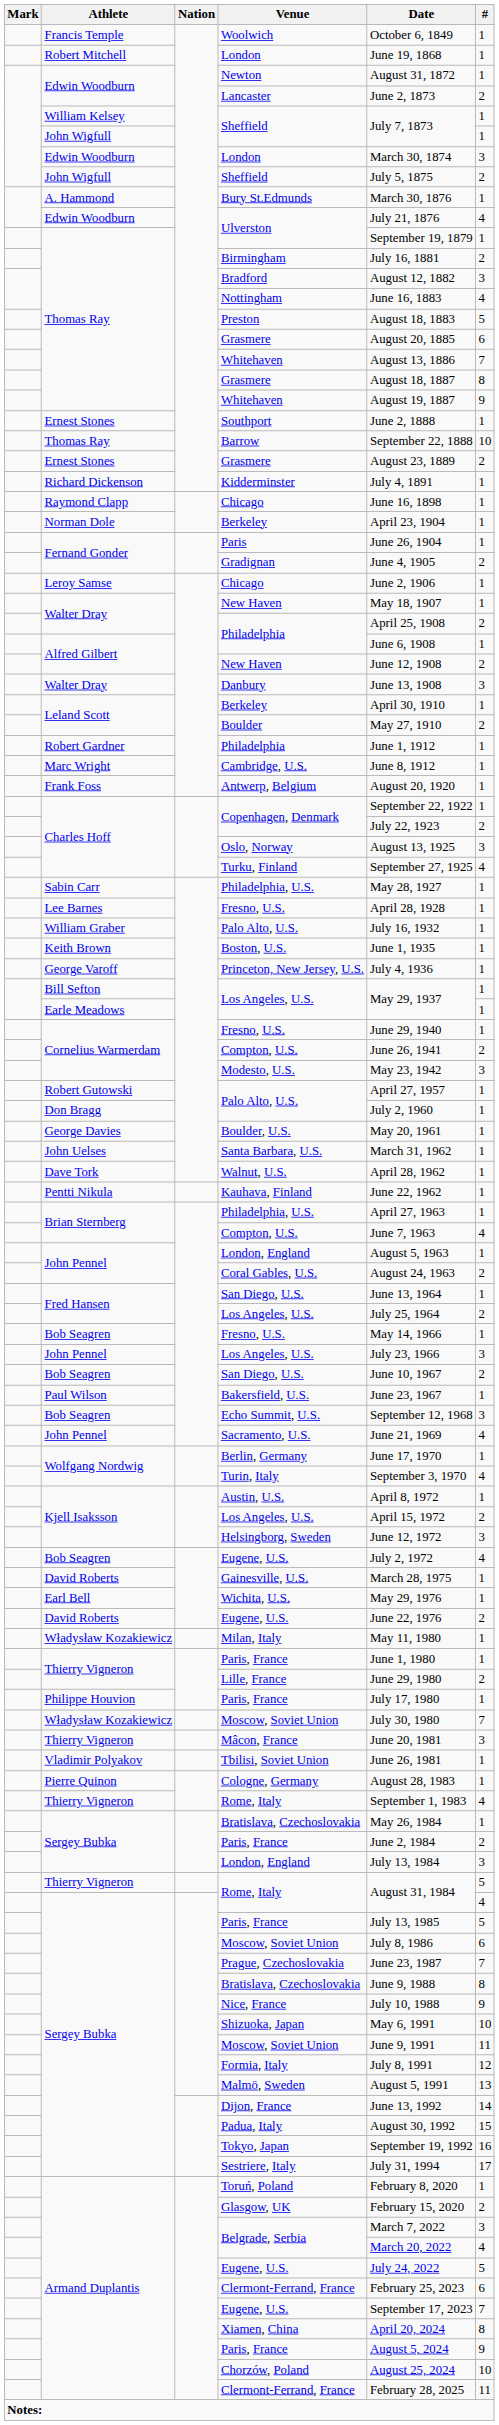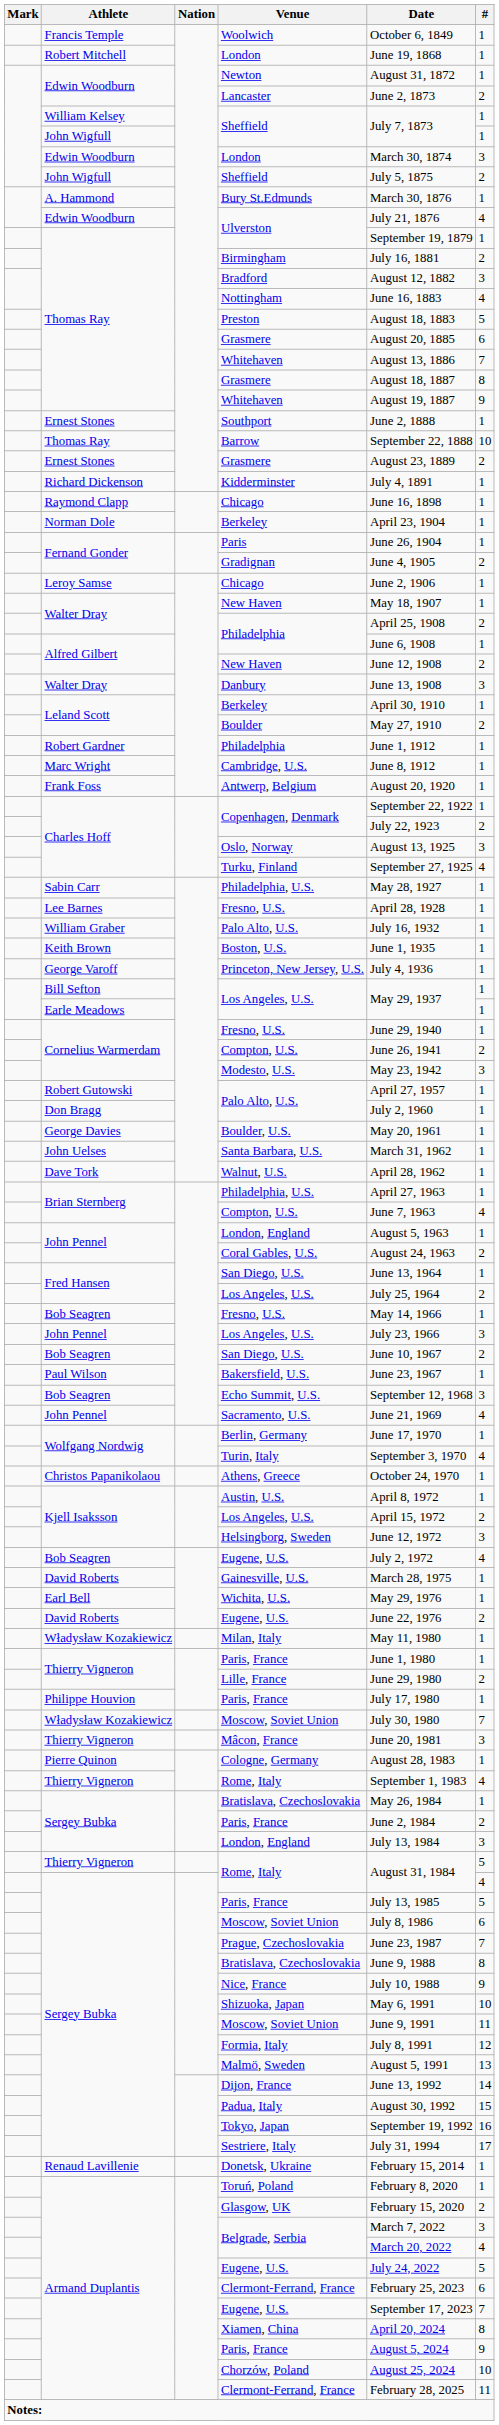 <table class="wikitable">
 <tr>
 <th>Mark</th>
 <th>Athlete</th>
 <th>Nation</th>
 <th>Venue</th>
 <th>Date</th>
 <th>#</th>
 </tr>
 <tr>
 <td></td>
 <td><a href='#'>Francis Temple</a></td>
 <td rowspan=23></td>
 <td><a href='#'>Woolwich</a></td>
 <td>October 6, 1849</td>
 <td>1</td>
 </tr>
 <tr>
 <td></td>
 <td><a href='#'>Robert Mitchell</a></td>
 <td><a href='#'>London</a></td>
 <td>June 19, 1868</td>
 <td>1</td>
 </tr>
 <tr>
 <td rowspan=6></td>
 <td rowspan=2><a href='#'>Edwin Woodburn</a></td>
 <td><a href='#'>Newton</a></td>
 <td>August 31, 1872</td>
 <td>1</td>
 </tr>
 <tr>
 <td><a href='#'>Lancaster</a></td>
 <td>June 2, 1873</td>
 <td>2</td>
 </tr>
 <tr>
 <td><a href='#'>William Kelsey</a></td>
 <td rowspan=2><a href='#'>Sheffield</a></td>
 <td rowspan=2>July 7, 1873</td>
 <td>1</td>
 </tr>
 <tr>
 <td><a href='#'>John Wigfull</a></td>
 <td>1</td>
 </tr>
 <tr>
 <td><a href='#'>Edwin Woodburn</a></td>
 <td><a href='#'>London</a></td>
 <td>March 30, 1874</td>
 <td>3</td>
 </tr>
 <tr>
 <td><a href='#'>John Wigfull</a></td>
 <td><a href='#'>Sheffield</a></td>
 <td>July 5, 1875</td>
 <td>2</td>
 </tr>
 <tr>
 <td rowspan=2></td>
 <td><a href='#'>A. Hammond</a></td>
 <td><a href='#'>Bury St.Edmunds</a></td>
 <td>March 30, 1876</td>
 <td>1</td>
 </tr>
 <tr>
 <td><a href='#'>Edwin Woodburn</a></td>
 <td rowspan=2><a href='#'>Ulverston</a></td>
 <td>July 21, 1876</td>
 <td>4</td>
 </tr>
 <tr>
 <td></td>
 <td rowspan=9><a href='#'>Thomas Ray</a></td>
 <td>September 19, 1879</td>
 <td>1</td>
 </tr>
 <tr>
 <td></td>
 <td><a href='#'>Birmingham</a></td>
 <td>July 16, 1881</td>
 <td>2</td>
 </tr>
 <tr>
 <td rowspan=2></td>
 <td><a href='#'>Bradford</a></td>
 <td>August 12, 1882</td>
 <td>3</td>
 </tr>
 <tr>
 <td><a href='#'>Nottingham</a></td>
 <td>June 16, 1883</td>
 <td>4</td>
 </tr>
 <tr>
 <td></td>
 <td><a href='#'>Preston</a></td>
 <td>August 18, 1883</td>
 <td>5</td>
 </tr>
 <tr>
 <td></td>
 <td><a href='#'>Grasmere</a></td>
 <td>August 20, 1885</td>
 <td>6</td>
 </tr>
 <tr>
 <td></td>
 <td><a href='#'>Whitehaven</a></td>
 <td>August 13, 1886</td>
 <td>7</td>
 </tr>
 <tr>
 <td></td>
 <td><a href='#'>Grasmere</a></td>
 <td>August 18, 1887</td>
 <td>8</td>
 </tr>
 <tr>
 <td></td>
 <td><a href='#'>Whitehaven</a></td>
 <td>August 19, 1887</td>
 <td>9</td>
 </tr>
 <tr>
 <td></td>
 <td><a href='#'>Ernest Stones</a></td>
 <td><a href='#'>Southport</a></td>
 <td>June 2, 1888</td>
 <td>1</td>
 </tr>
 <tr>
 <td></td>
 <td><a href='#'>Thomas Ray</a></td>
 <td><a href='#'>Barrow</a></td>
 <td>September 22, 1888</td>
 <td>10</td>
 </tr>
 <tr>
 <td></td>
 <td><a href='#'>Ernest Stones</a></td>
 <td><a href='#'>Grasmere</a></td>
 <td>August 23, 1889</td>
 <td>2</td>
 </tr>
 <tr>
 <td></td>
 <td><a href='#'>Richard Dickenson</a></td>
 <td><a href='#'>Kidderminster</a></td>
 <td>July 4, 1891</td>
 <td>1</td>
 </tr>
 <tr>
 <td></td>
 <td><a href='#'>Raymond Clapp</a></td>
 <td rowspan=2></td>
 <td><a href='#'>Chicago</a></td>
 <td>June 16, 1898</td>
 <td>1</td>
 </tr>
 <tr>
 <td></td>
 <td><a href='#'>Norman Dole</a></td>
 <td><a href='#'>Berkeley</a></td>
 <td>April 23, 1904</td>
 <td>1</td>
 </tr>
 <tr>
 <td></td>
 <td rowspan=2><a href='#'>Fernand Gonder</a></td>
 <td rowspan=2></td>
 <td><a href='#'>Paris</a></td>
 <td>June 26, 1904</td>
 <td>1</td>
 </tr>
 <tr>
 <td></td>
 <td><a href='#'>Gradignan</a></td>
 <td>June 4, 1905</td>
 <td>2</td>
 </tr>
 <tr>
 <td></td>
 <td><a href='#'>Leroy Samse</a></td>
 <td rowspan="11"></td>
 <td><a href='#'>Chicago</a></td>
 <td>June 2, 1906</td>
 <td>1</td>
 </tr>
 <tr>
 <td></td>
 <td rowspan=2><a href='#'>Walter Dray</a></td>
 <td><a href='#'>New Haven</a></td>
 <td>May 18, 1907</td>
 <td>1</td>
 </tr>
 <tr>
 <td></td>
 <td rowspan=2><a href='#'>Philadelphia</a></td>
 <td>April 25, 1908</td>
 <td>2</td>
 </tr>
 <tr>
 <td></td>
 <td rowspan=2><a href='#'>Alfred Gilbert</a></td>
 <td>June 6, 1908</td>
 <td>1</td>
 </tr>
 <tr>
 <td></td>
 <td><a href='#'>New Haven</a></td>
 <td>June 12, 1908</td>
 <td>2</td>
 </tr>
 <tr>
 <td></td>
 <td><a href='#'>Walter Dray</a></td>
 <td><a href='#'>Danbury</a></td>
 <td>June 13, 1908</td>
 <td>3</td>
 </tr>
 <tr>
 <td></td>
 <td rowspan=2><a href='#'>Leland Scott</a></td>
 <td><a href='#'>Berkeley</a></td>
 <td>April 30, 1910</td>
 <td>1</td>
 </tr>
 <tr>
 <td></td>
 <td><a href='#'>Boulder</a></td>
 <td>May 27, 1910</td>
 <td>2</td>
 </tr>
 <tr>
 <td></td>
 <td><a href='#'>Robert Gardner</a></td>
 <td><a href='#'>Philadelphia</a></td>
 <td>June 1, 1912</td>
 <td>1</td>
 </tr>
 <tr>
 <td></td>
 <td><a href='#'>Marc Wright</a></td>
 <td><a href='#'>Cambridge</a>, <a href='#'>U.S.</a></td>
 <td>June 8, 1912</td>
 <td>1</td>
 </tr>
 <tr>
 <td></td>
 <td><a href='#'>Frank Foss</a></td>
 <td><a href='#'>Antwerp</a>, <a href='#'>Belgium</a></td>
 <td>August 20, 1920</td>
 <td>1</td>
 </tr>
 <tr>
 <td></td>
 <td rowspan=4><a href='#'>Charles Hoff</a></td>
 <td rowspan=4></td>
 <td rowspan=2><a href='#'>Copenhagen</a>, <a href='#'>Denmark</a></td>
 <td>September 22, 1922</td>
 <td>1</td>
 </tr>
 <tr>
 <td></td>
 <td>July 22, 1923</td>
 <td>2</td>
 </tr>
 <tr>
 <td></td>
 <td><a href='#'>Oslo</a>, <a href='#'>Norway</a></td>
 <td>August 13, 1925</td>
 <td>3</td>
 </tr>
 <tr>
 <td></td>
 <td><a href='#'>Turku</a>, <a href='#'>Finland</a></td>
 <td>September 27, 1925</td>
 <td>4</td>
 </tr>
 <tr>
 <td></td>
 <td><a href='#'>Sabin Carr</a></td>
 <td rowspan="15"></td>
 <td><a href='#'>Philadelphia</a>, <a href='#'>U.S.</a></td>
 <td>May 28, 1927</td>
 <td>1</td>
 </tr>
 <tr>
 <td></td>
 <td><a href='#'>Lee Barnes</a></td>
 <td><a href='#'>Fresno</a>, <a href='#'>U.S.</a></td>
 <td>April 28, 1928</td>
 <td>1</td>
 </tr>
 <tr>
 <td></td>
 <td><a href='#'>William Graber</a></td>
 <td><a href='#'>Palo Alto</a>, <a href='#'>U.S.</a></td>
 <td>July 16, 1932</td>
 <td>1</td>
 </tr>
 <tr>
 <td></td>
 <td><a href='#'>Keith Brown</a></td>
 <td><a href='#'>Boston</a>, <a href='#'>U.S.</a></td>
 <td>June 1, 1935</td>
 <td>1</td>
 </tr>
 <tr>
 <td></td>
 <td><a href='#'>George Varoff</a></td>
 <td><a href='#'>Princeton, New Jersey</a>, <a href='#'>U.S.</a></td>
 <td>July 4, 1936</td>
 <td>1</td>
 </tr>
 <tr>
 <td rowspan=2></td>
 <td><a href='#'>Bill Sefton</a></td>
 <td rowspan=2><a href='#'>Los Angeles</a>, <a href='#'>U.S.</a></td>
 <td rowspan=2>May 29, 1937</td>
 <td>1</td>
 </tr>
 <tr>
 <td><a href='#'>Earle Meadows</a></td>
 <td>1</td>
 </tr>
 <tr>
 <td></td>
 <td rowspan=3><a href='#'>Cornelius Warmerdam</a></td>
 <td><a href='#'>Fresno</a>, <a href='#'>U.S.</a></td>
 <td>June 29, 1940</td>
 <td>1</td>
 </tr>
 <tr>
 <td></td>
 <td><a href='#'>Compton</a>, <a href='#'>U.S.</a></td>
 <td>June 26, 1941</td>
 <td>2</td>
 </tr>
 <tr>
 <td></td>
 <td><a href='#'>Modesto</a>, <a href='#'>U.S.</a></td>
 <td>May 23, 1942</td>
 <td>3</td>
 </tr>
 <tr>
 <td></td>
 <td><a href='#'>Robert Gutowski</a></td>
 <td rowspan=2><a href='#'>Palo Alto</a>, <a href='#'>U.S.</a></td>
 <td>April 27, 1957</td>
 <td>1</td>
 </tr>
 <tr>
 <td></td>
 <td><a href='#'>Don Bragg</a></td>
 <td>July 2, 1960</td>
 <td>1</td>
 </tr>
 <tr>
 <td></td>
 <td><a href='#'>George Davies</a></td>
 <td><a href='#'>Boulder</a>, <a href='#'>U.S.</a></td>
 <td>May 20, 1961</td>
 <td>1</td>
 </tr>
 <tr>
 <td></td>
 <td><a href='#'>John Uelses</a></td>
 <td><a href='#'>Santa Barbara</a>, <a href='#'>U.S.</a></td>
 <td>March 31, 1962</td>
 <td>1</td>
 </tr>
 <tr>
 <td></td>
 <td><a href='#'>Dave Tork</a></td>
 <td><a href='#'>Walnut</a>, <a href='#'>U.S.</a></td>
 <td>April 28, 1962</td>
 <td>1</td>
 </tr>
 <tr>
 <td></td>
-<td><a href='#'>Pentti Nikula</a></td>
-<td></td>
-<td><a href='#'>Kauhava</a>, <a href='#'>Finland</a></td>
-<td>June 22, 1962</td>
-<td>1</td>
-</tr>
-<tr>
-<td></td>
 <td rowspan=2><a href='#'>Brian Sternberg</a></td>
 <td rowspan=12></td>
 <td><a href='#'>Philadelphia</a>, <a href='#'>U.S.</a></td>
 <td>April 27, 1963</td>
 <td>1</td>
 </tr>
 <tr>
 <td></td>
 <td><a href='#'>Compton</a>, <a href='#'>U.S.</a></td>
 <td>June 7, 1963</td>
 <td>4</td>
 </tr>
 <tr>
 <td></td>
 <td rowspan=2><a href='#'>John Pennel</a></td>
 <td><a href='#'>London</a>, <a href='#'>England</a></td>
 <td>August 5, 1963</td>
 <td>1</td>
 </tr>
 <tr>
 <td></td>
 <td><a href='#'>Coral Gables</a>, <a href='#'>U.S.</a></td>
 <td>August 24, 1963</td>
 <td>2</td>
 </tr>
 <tr>
 <td></td>
 <td rowspan=2><a href='#'>Fred Hansen</a></td>
 <td><a href='#'>San Diego</a>, <a href='#'>U.S.</a></td>
 <td>June 13, 1964</td>
 <td>1</td>
 </tr>
 <tr>
 <td></td>
 <td><a href='#'>Los Angeles</a>, <a href='#'>U.S.</a></td>
 <td>July 25, 1964</td>
 <td>2</td>
 </tr>
 <tr>
 <td></td>
 <td><a href='#'>Bob Seagren</a></td>
 <td><a href='#'>Fresno</a>, <a href='#'>U.S.</a></td>
 <td>May 14, 1966</td>
 <td>1</td>
 </tr>
 <tr>
 <td></td>
 <td><a href='#'>John Pennel</a></td>
 <td><a href='#'>Los Angeles</a>, <a href='#'>U.S.</a></td>
 <td>July 23, 1966</td>
 <td>3</td>
 </tr>
 <tr>
 <td></td>
 <td><a href='#'>Bob Seagren</a></td>
 <td><a href='#'>San Diego</a>, <a href='#'>U.S.</a></td>
 <td>June 10, 1967</td>
 <td>2</td>
 </tr>
 <tr>
 <td></td>
 <td><a href='#'>Paul Wilson</a></td>
 <td><a href='#'>Bakersfield</a>, <a href='#'>U.S.</a></td>
 <td>June 23, 1967</td>
 <td>1</td>
 </tr>
 <tr>
 <td> </td>
 <td><a href='#'>Bob Seagren</a></td>
 <td><a href='#'>Echo Summit</a>, <a href='#'>U.S.</a></td>
 <td>September 12, 1968</td>
 <td>3</td>
 </tr>
 <tr>
 <td></td>
 <td><a href='#'>John Pennel</a></td>
 <td><a href='#'>Sacramento</a>, <a href='#'>U.S.</a></td>
 <td>June 21, 1969</td>
 <td>4</td>
 </tr>
 <tr>
 <td></td>
 <td rowspan=2><a href='#'>Wolfgang Nordwig</a></td>
 <td rowspan=2></td>
 <td><a href='#'>Berlin</a>, <a href='#'>Germany</a></td>
 <td>June 17, 1970</td>
 <td>1</td>
 </tr>
 <tr>
 <td></td>
 <td><a href='#'>Turin</a>, <a href='#'>Italy</a></td>
 <td>September 3, 1970</td>
 <td>4</td>
 </tr>
 <tr>
 <td></td>
+<td><a href='#'>Christos Papanikolaou</a></td>
+<td></td>
+<td><a href='#'>Athens</a>, <a href='#'>Greece</a></td>
+<td>October 24, 1970</td>
+<td>1</td>
+</tr>
+<tr>
+<td></td>
 <td rowspan=3><a href='#'>Kjell Isaksson</a></td>
 <td rowspan=3></td>
 <td><a href='#'>Austin</a>, <a href='#'>U.S.</a></td>
 <td>April 8, 1972</td>
 <td>1</td>
 </tr>
 <tr>
 <td></td>
 <td><a href='#'>Los Angeles</a>, <a href='#'>U.S.</a></td>
 <td>April 15, 1972</td>
 <td>2</td>
 </tr>
 <tr>
 <td></td>
 <td><a href='#'>Helsingborg</a>, <a href='#'>Sweden</a></td>
 <td>June 12, 1972</td>
 <td>3</td>
 </tr>
 <tr>
 <td></td>
 <td><a href='#'>Bob Seagren</a></td>
 <td rowspan=4></td>
 <td><a href='#'>Eugene</a>, <a href='#'>U.S.</a></td>
 <td>July 2, 1972</td>
 <td>4</td>
 </tr>
 <tr>
 <td></td>
 <td><a href='#'>David Roberts</a></td>
 <td><a href='#'>Gainesville</a>, <a href='#'>U.S.</a></td>
 <td>March 28, 1975</td>
 <td>1</td>
 </tr>
 <tr>
 <td></td>
 <td><a href='#'>Earl Bell</a></td>
 <td><a href='#'>Wichita</a>, <a href='#'>U.S.</a></td>
 <td>May 29, 1976</td>
 <td>1</td>
 </tr>
 <tr>
 <td></td>
 <td><a href='#'>David Roberts</a></td>
 <td><a href='#'>Eugene</a>, <a href='#'>U.S.</a></td>
 <td>June 22, 1976</td>
 <td>2</td>
 </tr>
 <tr>
 <td></td>
 <td><a href='#'>Władysław Kozakiewicz</a></td>
 <td></td>
 <td><a href='#'>Milan</a>, <a href='#'>Italy</a></td>
 <td>May 11, 1980</td>
 <td>1</td>
 </tr>
 <tr>
 <td></td>
 <td rowspan=2><a href='#'>Thierry Vigneron</a></td>
 <td rowspan=3></td>
 <td><a href='#'>Paris</a>, <a href='#'>France</a></td>
 <td>June 1, 1980</td>
 <td>1</td>
 </tr>
 <tr>
 <td></td>
 <td><a href='#'>Lille</a>, <a href='#'>France</a></td>
 <td>June 29, 1980</td>
 <td>2</td>
 </tr>
 <tr>
 <td></td>
 <td><a href='#'>Philippe Houvion</a></td>
 <td><a href='#'>Paris</a>, <a href='#'>France</a></td>
 <td>July 17, 1980</td>
 <td>1</td>
 </tr>
 <tr>
 <td></td>
 <td><a href='#'>Władysław Kozakiewicz</a></td>
 <td></td>
 <td><a href='#'>Moscow</a>, <a href='#'>Soviet Union</a></td>
 <td>July 30, 1980</td>
 <td>7</td>
 </tr>
 <tr>
 <td></td>
 <td><a href='#'>Thierry Vigneron</a></td>
 <td></td>
 <td><a href='#'>Mâcon</a>, <a href='#'>France</a></td>
 <td>June 20, 1981</td>
 <td>3</td>
-</tr>
-<tr>
-<td></td>
-<td><a href='#'>Vladimir Polyakov</a></td>
-<td></td>
-<td><a href='#'>Tbilisi</a>, <a href='#'>Soviet Union</a></td>
-<td>June 26, 1981</td>
-<td>1</td>
 </tr>
 <tr>
 <td></td>
 <td><a href='#'>Pierre Quinon</a></td>
 <td rowspan=2></td>
 <td><a href='#'>Cologne</a>, <a href='#'>Germany</a></td>
 <td>August 28, 1983</td>
 <td>1</td>
 </tr>
 <tr>
 <td></td>
 <td><a href='#'>Thierry Vigneron</a></td>
 <td><a href='#'>Rome</a>, <a href='#'>Italy</a></td>
 <td>September 1, 1983</td>
 <td>4</td>
 </tr>
 <tr>
 <td></td>
 <td rowspan=3><a href='#'>Sergey Bubka</a></td>
 <td rowspan=3></td>
 <td><a href='#'>Bratislava</a>, <a href='#'>Czechoslovakia</a></td>
 <td>May 26, 1984</td>
 <td>1</td>
 </tr>
 <tr>
 <td></td>
 <td><a href='#'>Paris</a>, <a href='#'>France</a></td>
 <td>June 2, 1984</td>
 <td>2</td>
 </tr>
 <tr>
 <td></td>
 <td><a href='#'>London</a>, <a href='#'>England</a></td>
 <td>July 13, 1984</td>
 <td>3</td>
 </tr>
 <tr>
 <td></td>
 <td><a href='#'>Thierry Vigneron</a></td>
 <td></td>
 <td rowspan=2><a href='#'>Rome</a>, <a href='#'>Italy</a></td>
 <td rowspan=2>August 31, 1984</td>
 <td>5</td>
 </tr>
 <tr>
 <td></td>
 <td rowspan=14><a href='#'>Sergey Bubka</a></td>
 <td rowspan=10></td>
 <td>4</td>
 </tr>
 <tr>
 <td></td>
 <td><a href='#'>Paris</a>, <a href='#'>France</a></td>
 <td>July 13, 1985</td>
 <td>5</td>
 </tr>
 <tr>
 <td></td>
 <td><a href='#'>Moscow</a>, <a href='#'>Soviet Union</a></td>
 <td>July 8, 1986</td>
 <td>6</td>
 </tr>
 <tr>
 <td></td>
 <td><a href='#'>Prague</a>, <a href='#'>Czechoslovakia</a></td>
 <td>June 23, 1987</td>
 <td>7</td>
 </tr>
 <tr>
 <td></td>
 <td><a href='#'>Bratislava</a>, <a href='#'>Czechoslovakia</a></td>
 <td>June 9, 1988</td>
 <td>8</td>
 </tr>
 <tr>
 <td></td>
 <td><a href='#'>Nice</a>, <a href='#'>France</a></td>
 <td>July 10, 1988</td>
 <td>9</td>
 </tr>
 <tr>
 <td></td>
 <td><a href='#'>Shizuoka</a>, <a href='#'>Japan</a></td>
 <td>May 6, 1991</td>
 <td>10</td>
 </tr>
 <tr>
 <td></td>
 <td><a href='#'>Moscow</a>, <a href='#'>Soviet Union</a></td>
 <td>June 9, 1991</td>
 <td>11</td>
 </tr>
 <tr>
 <td></td>
 <td><a href='#'>Formia</a>, <a href='#'>Italy</a></td>
 <td>July 8, 1991</td>
 <td>12</td>
 </tr>
 <tr>
 <td></td>
 <td><a href='#'>Malmö</a>, <a href='#'>Sweden</a></td>
 <td>August 5, 1991</td>
 <td>13</td>
 </tr>
 <tr>
 <td></td>
 <td rowspan=4></td>
 <td><a href='#'>Dijon</a>, <a href='#'>France</a></td>
 <td>June 13, 1992</td>
 <td>14</td>
 </tr>
 <tr>
 <td></td>
 <td><a href='#'>Padua</a>, <a href='#'>Italy</a></td>
 <td>August 30, 1992</td>
 <td>15</td>
 </tr>
 <tr>
 <td></td>
 <td><a href='#'>Tokyo</a>, <a href='#'>Japan</a></td>
 <td>September 19, 1992</td>
 <td>16</td>
 </tr>
 <tr>
 <td> </td>
 <td><a href='#'>Sestriere</a>, <a href='#'>Italy</a></td>
 <td>July 31, 1994</td>
 <td>17</td>
 </tr>
 <tr>
 <td> </td>
+<td><a href='#'>Renaud Lavillenie</a></td>
+<td></td>
+<td><a href='#'>Donetsk</a>, <a href='#'>Ukraine</a></td>
+<td>February 15, 2014</td>
+<td>1</td>
+</tr>
+<tr>
+<td> </td>
 <td rowspan="11"><a href='#'>Armand Duplantis</a></td>
 <td rowspan="11"></td>
 <td><a href='#'>Toruń</a>, <a href='#'>Poland</a></td>
 <td>February 8, 2020</td>
 <td>1</td>
 </tr>
 <tr>
 <td> </td>
 <td><a href='#'>Glasgow</a>, <a href='#'>UK</a></td>
 <td>February 15, 2020</td>
 <td>2</td>
 </tr>
 <tr>
 <td> </td>
 <td rowspan=2><a href='#'>Belgrade</a>, <a href='#'>Serbia</a></td>
 <td>March 7, 2022</td>
 <td>3</td>
 </tr>
 <tr>
 <td> </td>
 <td><a href='#'>March 20, 2022</a></td>
 <td>4</td>
 </tr>
 <tr>
 <td></td>
 <td><a href='#'>Eugene</a>, <a href='#'>U.S.</a></td>
 <td><a href='#'>July 24, 2022</a></td>
 <td>5</td>
 </tr>
 <tr>
 <td> </td>
 <td><a href='#'>Clermont-Ferrand</a>, <a href='#'>France</a></td>
 <td>February 25, 2023</td>
 <td>6</td>
 </tr>
 <tr>
 <td></td>
 <td><a href='#'>Eugene</a>, <a href='#'>U.S.</a></td>
 <td>September 17, 2023</td>
 <td>7</td>
 </tr>
 <tr>
 <td></td>
 <td><a href='#'>Xiamen</a>, <a href='#'>China</a></td>
 <td><a href='#'>April 20, 2024</a></td>
 <td>8</td>
 </tr>
 <tr>
 <td></td>
 <td><a href='#'>Paris</a>, <a href='#'>France</a></td>
 <td><a href='#'>August 5, 2024</a></td>
 <td>9</td>
 </tr>
 <tr>
 <td></td>
 <td><a href='#'>Chorzów</a>, <a href='#'>Poland</a></td>
 <td><a href='#'>August 25, 2024</a></td>
 <td>10</td>
 </tr>
 <tr>
 <td> </td>
 <td><a href='#'>Clermont-Ferrand</a>, <a href='#'>France</a></td>
 <td>February 28, 2025</td>
 <td>11</td>
 </tr>
 <tr>
 <td colspan = "6"><strong>Notes:</strong><br></td>
 </tr>
 </table>
